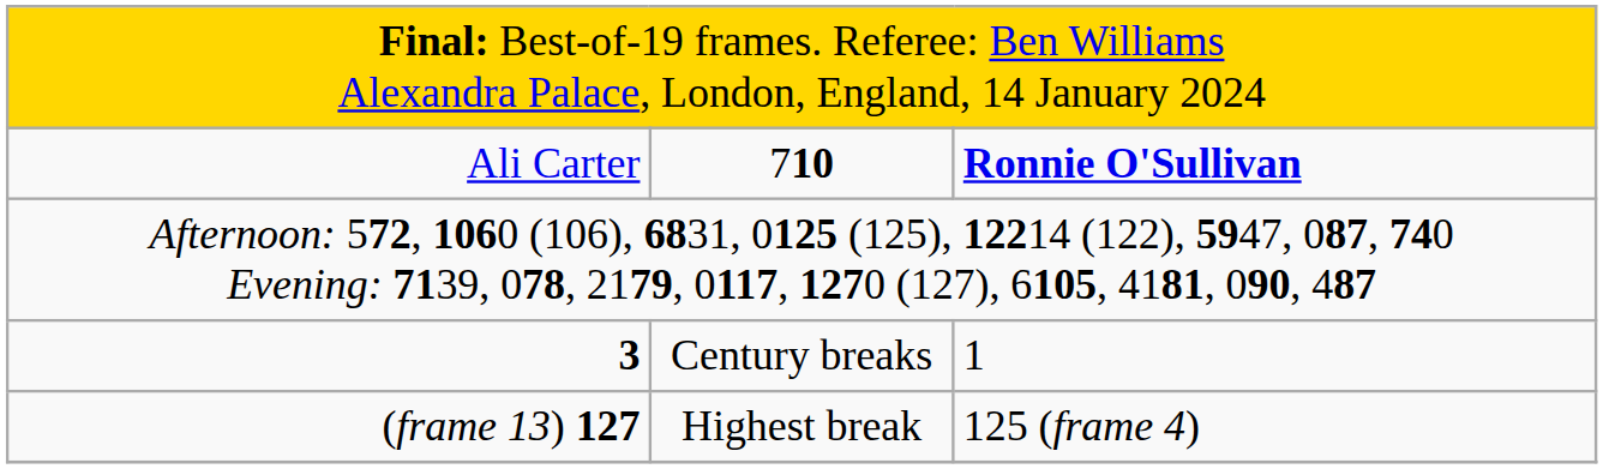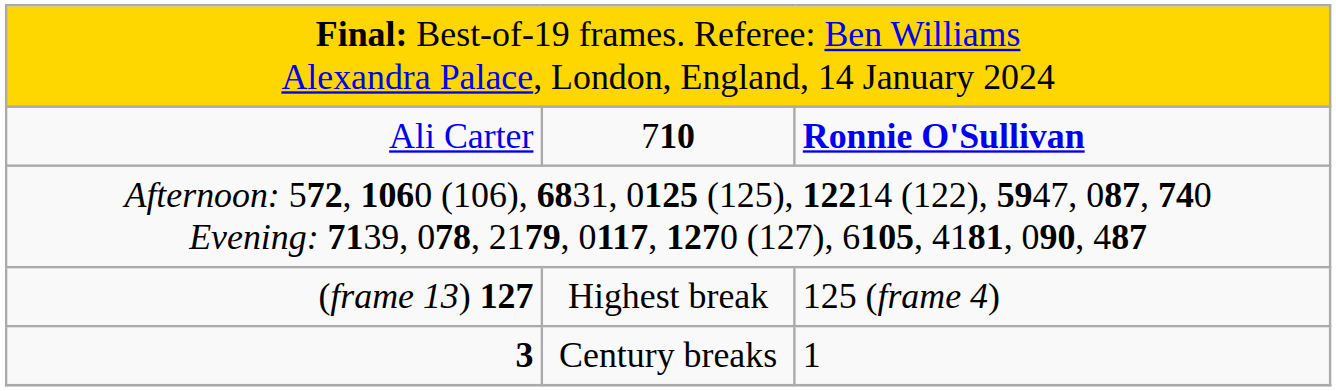 <table class="wikitable" style="font-size: 95%; margin: 1em auto 1em auto;">
 <tr>
 <td colspan="3" align="center" bgcolor="#ffd700"><strong>Final:</strong> Best-of-19 frames. Referee: <a href='#'>Ben Williams</a><br> <a href='#'>Alexandra Palace</a>, London, England, 14 January 2024</td>
 </tr>
 <tr>
 <td width="220" align="right"><a href='#'>Ali Carter</a> <br></td>
 <td width="100" align="center">7<strong>10</strong></td>
 <td width="220"><strong><a href='#'>Ronnie O'Sullivan</a></strong> <br></td>
 </tr>
 <tr>
 <td colspan="3" align="center" style="font-size: 100%"><em>Afternoon:</em> 5<strong>72</strong>, <strong>106</strong>0 (106), <strong>68</strong>31, 0<strong>125</strong> (125), <strong>122</strong>14 (122), <strong>59</strong>47, 0<strong>87</strong>, <strong>74</strong>0<br><em>Evening:</em> <strong>71</strong>39, 0<strong>78</strong>, 21<strong>79</strong>, 0<strong>117</strong>, <strong>127</strong>0 (127), 6<strong>105</strong>, 41<strong>81</strong>, 0<strong>90</strong>, 4<strong>87</strong></td>
 </tr>
 <tr>
+<td align="right">(<em>frame 13</em>) <strong>127</strong></td>
+<td align="center">Highest break</td>
+<td>125 (<em>frame 4</em>)</td>
+</tr>
+<tr>
 <td align="right"><strong>3</strong></td>
 <td align="center">Century breaks</td>
 <td>1</td>
 </tr>
 <tr>
-<td align="right">(<em>frame 13</em>) <strong>127</strong></td>
-<td align="center">Highest break</td>
-<td>125 (<em>frame 4</em>)</td>
-</tr>
-<tr>
 </tr>
 </table>
